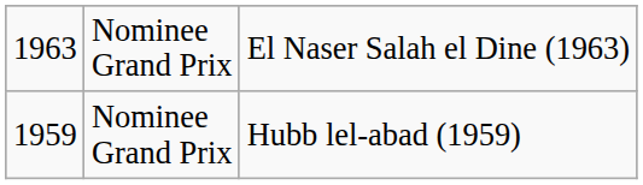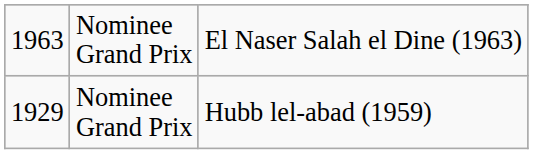 <table class="wikitable">
 <tr>
 <td rowspan="1">1963</td>
 <td rowspan="1">Nominee<br>Grand Prix</td>
 <td>El Naser Salah el Dine (1963) <br></td>
 </tr>
 <tr>
-<td rowspan="1">1959</td>
+<td rowspan="1">1929</td>
 <td rowspan="1">Nominee<br>Grand Prix</td>
 <td>Hubb lel-abad (1959) <br></td>
 </tr>
 </table>
